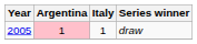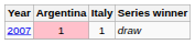 <table class="wikitable">
 <tr>
 <th>Year</th>
 <th>Argentina</th>
 <th>Italy</th>
 <th>Series winner</th>
 </tr>
 <tr>
-<td> <a href='#'>2005</a></td>
+<td> <a href='#'>2007</a></td>
 <td align=center style="background: pink;">1</td>
 <td align=center>1</td>
 <td> <em>draw</em></td>
 </tr>
 <tr>
 </tr>
 </table>
